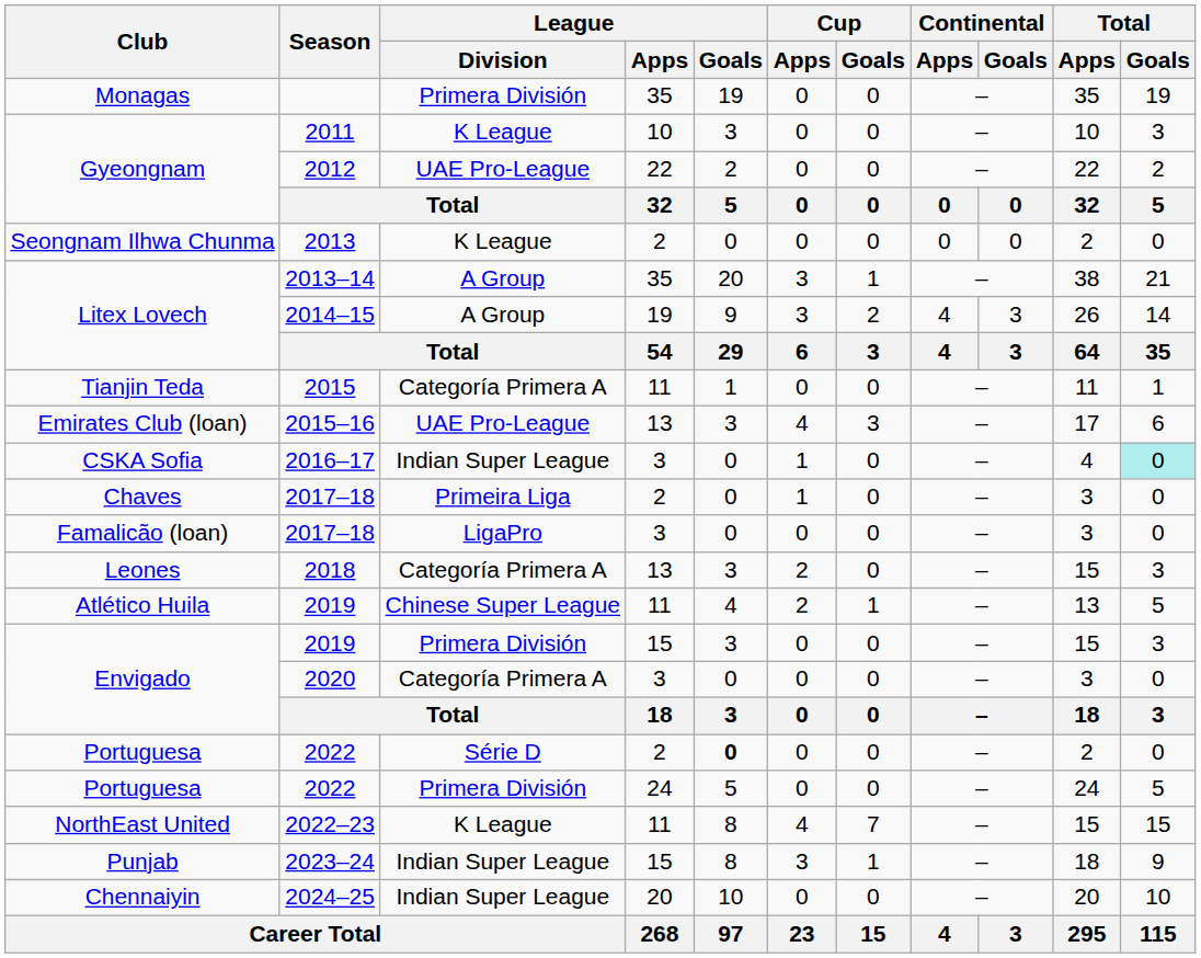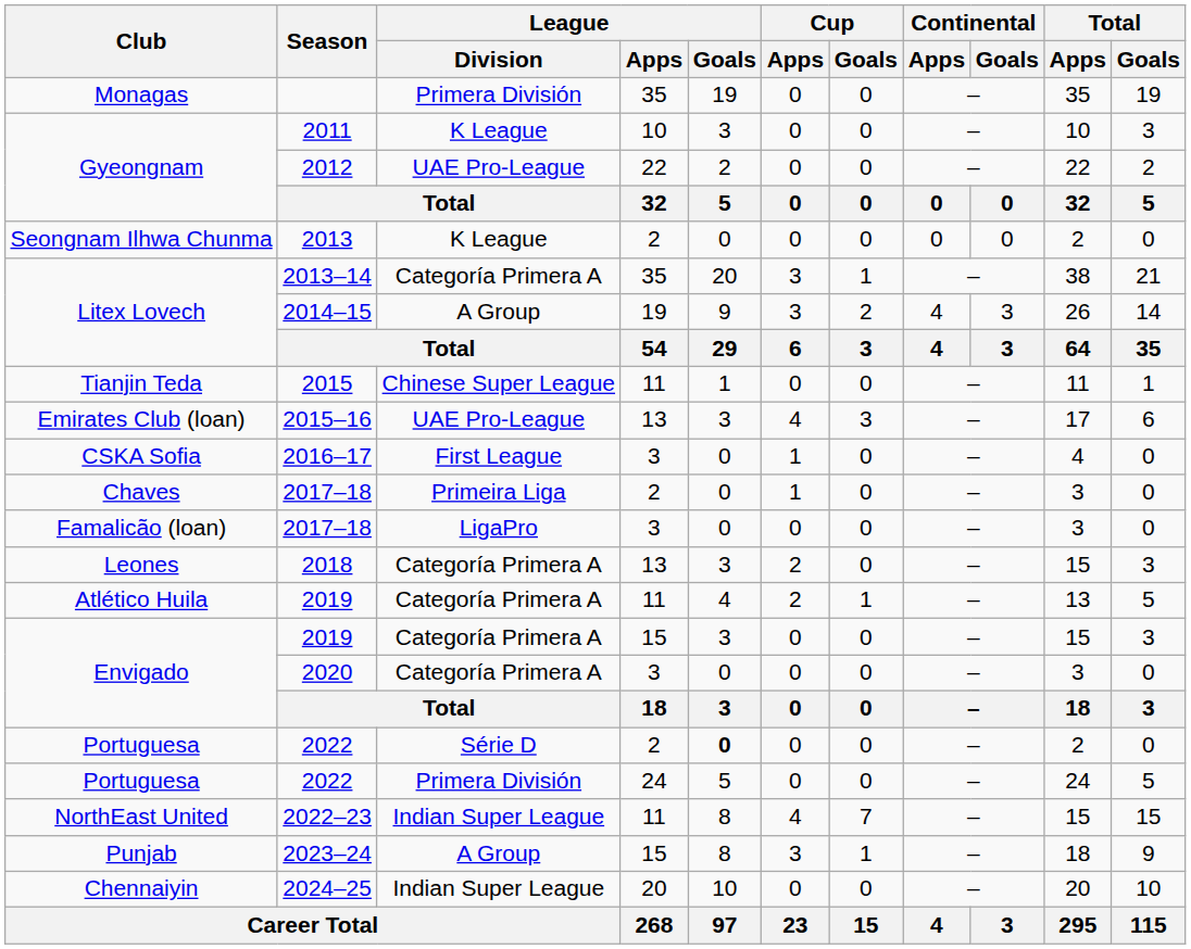 <table class="wikitable" style="text-align:center">
 <tr>
 <th rowspan="2">Club</th>
 <th rowspan="2">Season</th>
 <th colspan="3">League</th>
 <th colspan="2">Cup</th>
 <th colspan="2">Continental</th>
 <th colspan="2">Total</th>
 </tr>
 <tr>
 <th>Division</th>
 <th>Apps</th>
 <th>Goals</th>
 <th>Apps</th>
 <th>Goals</th>
 <th>Apps</th>
 <th>Goals</th>
 <th>Apps</th>
 <th>Goals</th>
 </tr>
 <tr>
 <td><a href='#'>Monagas</a></td>
 <td></td>
 <td><a href='#'>Primera División</a></td>
 <td>35</td>
 <td>19</td>
 <td>0</td>
 <td>0</td>
 <td colspan="2">–</td>
 <td>35</td>
 <td>19</td>
 </tr>
 <tr>
 <td rowspan=3><a href='#'>Gyeongnam</a></td>
 <td><a href='#'>2011</a></td>
 <td><a href='#'>K League</a></td>
 <td>10</td>
 <td>3</td>
 <td>0</td>
 <td>0</td>
 <td colspan="2">–</td>
 <td>10</td>
 <td>3</td>
 </tr>
 <tr>
 <td><a href='#'>2012</a></td>
 <td><a href='#'>UAE Pro-League</a></td>
 <td>22</td>
 <td>2</td>
 <td>0</td>
 <td>0</td>
 <td colspan="2">–</td>
 <td>22</td>
 <td>2</td>
 </tr>
 <tr>
 <th colspan=2>Total</th>
 <th>32</th>
 <th>5</th>
 <th>0</th>
 <th>0</th>
 <th>0</th>
 <th>0</th>
 <th>32</th>
 <th>5</th>
 </tr>
 <tr>
 <td><a href='#'>Seongnam Ilhwa Chunma</a></td>
 <td><a href='#'>2013</a></td>
 <td>K League</td>
 <td>2</td>
 <td>0</td>
 <td>0</td>
 <td>0</td>
 <td>0</td>
 <td>0</td>
 <td>2</td>
 <td>0</td>
 </tr>
 <tr>
 <td rowspan=3><a href='#'>Litex Lovech</a></td>
 <td><a href='#'>2013–14</a></td>
-<td><a href='#'>A Group</a></td>
+<td>Categoría Primera A</td>
 <td>35</td>
 <td>20</td>
 <td>3</td>
 <td>1</td>
 <td colspan="2">–</td>
 <td>38</td>
 <td>21</td>
 </tr>
 <tr>
 <td><a href='#'>2014–15</a></td>
 <td>A Group</td>
 <td>19</td>
 <td>9</td>
 <td>3</td>
 <td>2</td>
 <td>4</td>
 <td>3</td>
 <td>26</td>
 <td>14</td>
 </tr>
 <tr>
 <th colspan=2>Total</th>
 <th>54</th>
 <th>29</th>
 <th>6</th>
 <th>3</th>
 <th>4</th>
 <th>3</th>
 <th>64</th>
 <th>35</th>
 </tr>
 <tr>
 <td><a href='#'>Tianjin Teda</a></td>
 <td><a href='#'>2015</a></td>
-<td>Categoría Primera A</td>
+<td><a href='#'>Chinese Super League</a></td>
 <td>11</td>
 <td>1</td>
 <td>0</td>
 <td>0</td>
 <td colspan="2">–</td>
 <td>11</td>
 <td>1</td>
 </tr>
 <tr>
 <td><a href='#'>Emirates Club</a> (loan)</td>
 <td><a href='#'>2015–16</a></td>
 <td><a href='#'>UAE Pro-League</a></td>
 <td>13</td>
 <td>3</td>
 <td>4</td>
 <td>3</td>
 <td colspan="2">–</td>
 <td>17</td>
 <td>6</td>
 </tr>
 <tr>
 <td><a href='#'>CSKA Sofia</a></td>
 <td><a href='#'>2016–17</a></td>
-<td>Indian Super League</td>
+<td><a href='#'>First League</a></td>
 <td>3</td>
 <td>0</td>
 <td>1</td>
 <td>0</td>
 <td colspan="2">–</td>
 <td>4</td>
-<td style="background: paleturquoise;">0</td>
+<td>0</td>
 </tr>
 <tr>
 <td><a href='#'>Chaves</a></td>
 <td><a href='#'>2017–18</a></td>
 <td><a href='#'>Primeira Liga</a></td>
 <td>2</td>
 <td>0</td>
 <td>1</td>
 <td>0</td>
 <td colspan="2">–</td>
 <td>3</td>
 <td>0</td>
 </tr>
 <tr>
 <td><a href='#'>Famalicão</a> (loan)</td>
 <td><a href='#'>2017–18</a></td>
 <td><a href='#'>LigaPro</a></td>
 <td>3</td>
 <td>0</td>
 <td>0</td>
 <td>0</td>
 <td colspan="2">–</td>
 <td>3</td>
 <td>0</td>
 </tr>
 <tr>
 <td><a href='#'>Leones</a></td>
 <td><a href='#'>2018</a></td>
 <td>Categoría Primera A</td>
 <td>13</td>
 <td>3</td>
 <td>2</td>
 <td>0</td>
 <td colspan="2">–</td>
 <td>15</td>
 <td>3</td>
 </tr>
 <tr>
 <td><a href='#'>Atlético Huila</a></td>
 <td><a href='#'>2019</a></td>
-<td><a href='#'>Chinese Super League</a></td>
+<td>Categoría Primera A</td>
 <td>11</td>
 <td>4</td>
 <td>2</td>
 <td>1</td>
 <td colspan="2">–</td>
 <td>13</td>
 <td>5</td>
 </tr>
 <tr>
 <td rowspan=3><a href='#'>Envigado</a></td>
 <td><a href='#'>2019</a></td>
-<td><a href='#'>Primera División</a></td>
+<td>Categoría Primera A</td>
 <td>15</td>
 <td>3</td>
 <td>0</td>
 <td>0</td>
 <td colspan="2">–</td>
 <td>15</td>
 <td>3</td>
 </tr>
 <tr>
 <td><a href='#'>2020</a></td>
 <td>Categoría Primera A</td>
 <td>3</td>
 <td>0</td>
 <td>0</td>
 <td>0</td>
 <td colspan="2">–</td>
 <td>3</td>
 <td>0</td>
 </tr>
 <tr>
 <th colspan=2>Total</th>
 <th>18</th>
 <th>3</th>
 <th>0</th>
 <th>0</th>
 <th colspan="2">–</th>
 <th>18</th>
 <th>3</th>
 </tr>
 <tr>
 <td><a href='#'>Portuguesa</a></td>
 <td><a href='#'>2022</a></td>
 <td><a href='#'>Série D</a></td>
 <td>2</td>
 <td><strong>0</strong></td>
 <td>0</td>
 <td>0</td>
 <td colspan="2">–</td>
 <td>2</td>
 <td>0</td>
 </tr>
 <tr>
 <td><a href='#'>Portuguesa</a></td>
 <td><a href='#'>2022</a></td>
 <td><a href='#'>Primera División</a></td>
 <td>24</td>
 <td>5</td>
 <td>0</td>
 <td>0</td>
 <td colspan="2">–</td>
 <td>24</td>
 <td>5</td>
 </tr>
 <tr>
 <td><a href='#'>NorthEast United</a></td>
 <td><a href='#'>2022–23</a></td>
-<td>K League</td>
+<td><a href='#'>Indian Super League</a></td>
 <td>11</td>
 <td>8</td>
 <td>4</td>
 <td>7</td>
 <td colspan="2">–</td>
 <td>15</td>
 <td>15</td>
 </tr>
 <tr>
 <td><a href='#'>Punjab</a></td>
 <td><a href='#'>2023–24</a></td>
-<td>Indian Super League</td>
+<td><a href='#'>A Group</a></td>
 <td>15</td>
 <td>8</td>
 <td>3</td>
 <td>1</td>
 <td colspan="2">–</td>
 <td>18</td>
 <td>9</td>
 </tr>
 <tr>
 <td><a href='#'>Chennaiyin</a></td>
 <td><a href='#'>2024–25</a></td>
 <td>Indian Super League</td>
 <td>20</td>
 <td>10</td>
 <td>0</td>
 <td>0</td>
 <td colspan="2">–</td>
 <td>20</td>
 <td>10</td>
 </tr>
 <tr>
 <th colspan="3">Career Total</th>
 <th>268</th>
 <th>97</th>
 <th>23</th>
 <th>15</th>
 <th>4</th>
 <th>3</th>
 <th>295</th>
 <th>115</th>
 </tr>
 </table>
